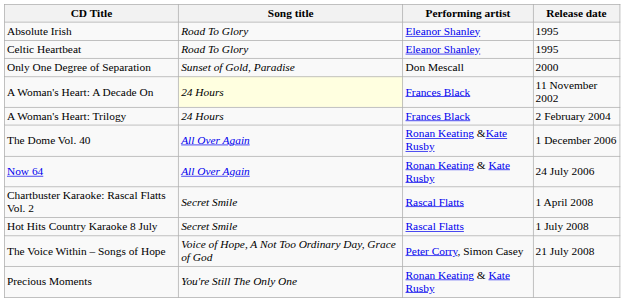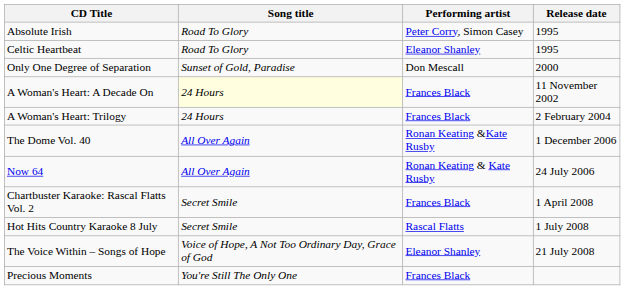 <table class="wikitable">
 <tr>
 <th>CD Title</th>
 <th>Song title</th>
 <th>Performing artist</th>
 <th>Release date</th>
 </tr>
 <tr>
 <td>Absolute Irish</td>
 <td><em>Road To Glory</em></td>
-<td><a href='#'>Eleanor Shanley</a></td>
+<td><a href='#'>Peter Corry</a>, Simon Casey</td>
 <td>1995</td>
 </tr>
 <tr>
 <td>Celtic Heartbeat</td>
 <td><em>Road To Glory</em></td>
 <td><a href='#'>Eleanor Shanley</a></td>
 <td>1995</td>
 </tr>
 <tr>
 <td>Only One Degree of Separation</td>
 <td><em>Sunset of Gold, Paradise</em></td>
 <td>Don Mescall</td>
 <td>2000</td>
 </tr>
 <tr>
 <td>A Woman's Heart: A Decade On</td>
 <td style="background: lightyellow;"><em>24 Hours</em></td>
 <td><a href='#'>Frances Black</a></td>
 <td>11 November 2002</td>
 </tr>
 <tr>
 <td>A Woman's Heart: Trilogy</td>
 <td><em>24 Hours</em></td>
 <td><a href='#'>Frances Black</a></td>
 <td>2 February 2004</td>
 </tr>
 <tr>
 <td>The Dome Vol. 40</td>
 <td><em><a href='#'>All Over Again</a></em></td>
 <td><a href='#'>Ronan Keating</a> &<a href='#'>Kate Rusby</a></td>
 <td>1 December 2006</td>
 </tr>
 <tr>
 <td><a href='#'>Now 64</a></td>
 <td><em><a href='#'>All Over Again</a></em></td>
 <td><a href='#'>Ronan Keating</a> & <a href='#'>Kate Rusby</a></td>
 <td>24 July 2006</td>
 </tr>
 <tr>
 <td>Chartbuster Karaoke: Rascal Flatts Vol. 2</td>
 <td><em>Secret Smile</em></td>
-<td><a href='#'>Rascal Flatts</a></td>
+<td><a href='#'>Frances Black</a></td>
 <td>1 April 2008</td>
 </tr>
 <tr>
 <td>Hot Hits Country Karaoke 8 July</td>
 <td><em>Secret Smile</em></td>
 <td><a href='#'>Rascal Flatts</a></td>
 <td>1 July 2008</td>
 </tr>
 <tr>
 <td>The Voice Within – Songs of Hope</td>
 <td><em>Voice of Hope, A Not Too Ordinary Day, Grace of God</em></td>
-<td><a href='#'>Peter Corry</a>, Simon Casey</td>
+<td><a href='#'>Eleanor Shanley</a></td>
 <td>21 July 2008</td>
 </tr>
 <tr>
 <td>Precious Moments</td>
 <td><em>You're Still The Only One</em></td>
-<td><a href='#'>Ronan Keating</a> & <a href='#'>Kate Rusby</a></td>
+<td><a href='#'>Frances Black</a></td>
 <td></td>
 </tr>
 </table>
